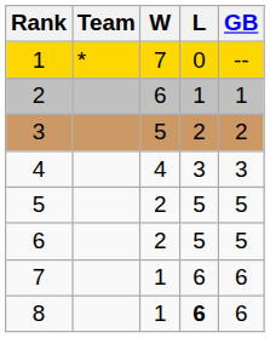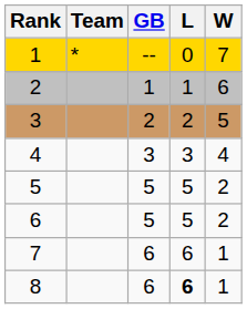 <table class="wikitable" align="center"|>
 <tr>
 <th>Rank</th>
 <th>Team</th>
+<th width=20px><a href='#'>GB</a></th>
+<th width=20px>L</th>
 <th width=20px>W</th>
-<th width=20px>L</th>
-<th width=20px><a href='#'>GB</a></th>
 </tr>
 <tr align="center" bgcolor="gold">
 <td>1</td>
 <td align="left">*</td>
+<td>--</td>
+<td>0</td>
 <td>7</td>
-<td>0</td>
-<td>--</td>
 </tr>
 <tr align="center" bgcolor="silver">
 <td>2</td>
 <td align="left"></td>
-<td>6</td>
 <td>1</td>
 <td>1</td>
+<td>6</td>
 </tr>
 <tr align="center" bgcolor="CC9966">
 <td>3</td>
 <td align="left"></td>
-<td>5</td>
 <td>2</td>
 <td>2</td>
+<td>5</td>
 </tr>
 <tr align="center">
 <td>4</td>
 <td align="left"></td>
-<td>4</td>
 <td>3</td>
 <td>3</td>
+<td>4</td>
 </tr>
 <tr align="center">
 <td>5</td>
 <td align="left"></td>
-<td>2</td>
 <td>5</td>
 <td>5</td>
+<td>2</td>
 </tr>
 <tr align="center">
 <td>6</td>
 <td align="left"></td>
-<td>2</td>
 <td>5</td>
 <td>5</td>
+<td>2</td>
 </tr>
 <tr align="center">
 <td>7</td>
 <td align="left"></td>
-<td>1</td>
 <td>6</td>
 <td>6</td>
+<td>1</td>
 </tr>
 <tr align="center">
 <td>8</td>
 <td align="left"></td>
+<td>6</td>
+<td><strong>6</strong></td>
 <td>1</td>
-<td><strong>6</strong></td>
-<td>6</td>
 </tr>
 </table>
